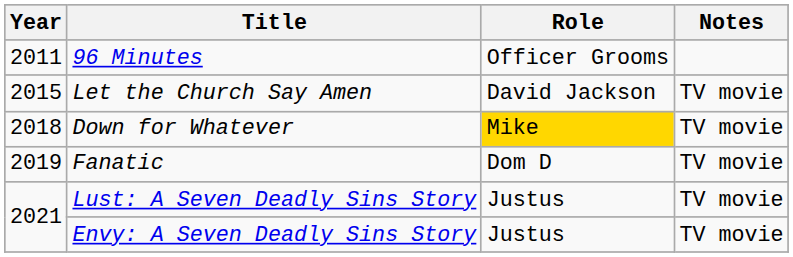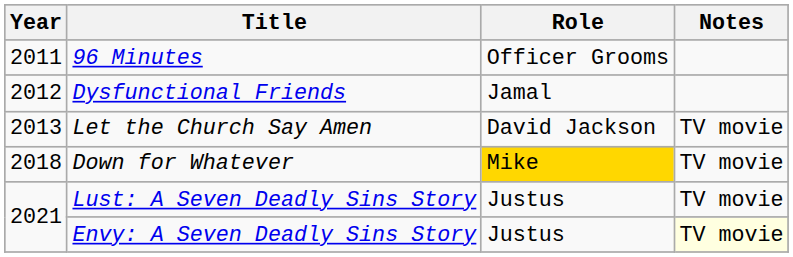 <table class="wikitable sortable">
 <tr>
 <th>Year</th>
 <th>Title</th>
 <th>Role</th>
 <th>Notes</th>
 </tr>
 <tr>
 <td>2011</td>
 <td><em><a href='#'>96 Minutes</a></em></td>
 <td>Officer Grooms</td>
 <td></td>
 </tr>
 <tr>
-<td>2015</td>
+<td>2012</td>
+<td><em><a href='#'>Dysfunctional Friends</a></em></td>
+<td>Jamal</td>
+<td></td>
+</tr>
+<tr>
+<td>2013</td>
 <td><em>Let the Church Say Amen</em></td>
 <td>David Jackson</td>
 <td>TV movie</td>
 </tr>
 <tr>
 <td>2018</td>
 <td><em>Down for Whatever</em></td>
 <td style="background: gold;">Mike</td>
 <td>TV movie</td>
 </tr>
 <tr>
-<td>2019</td>
-<td><em>Fanatic</em></td>
-<td>Dom D</td>
-<td>TV movie</td>
-</tr>
-<tr>
 <td rowspan=2>2021</td>
 <td><em><a href='#'>Lust: A Seven Deadly Sins Story</a></em></td>
 <td>Justus</td>
 <td>TV movie</td>
 </tr>
 <tr>
 <td><em><a href='#'>Envy: A Seven Deadly Sins Story</a></em></td>
 <td>Justus</td>
-<td>TV movie</td>
+<td style="background: lightyellow;">TV movie</td>
 </tr>
 </table>
